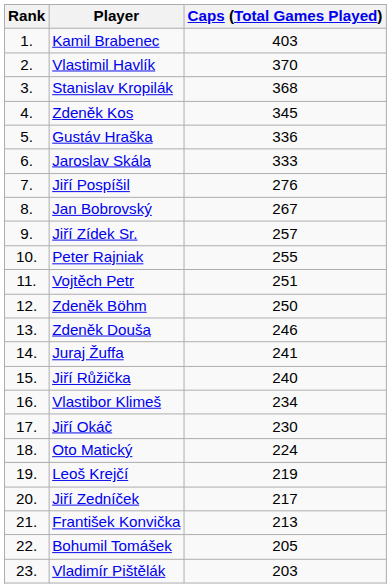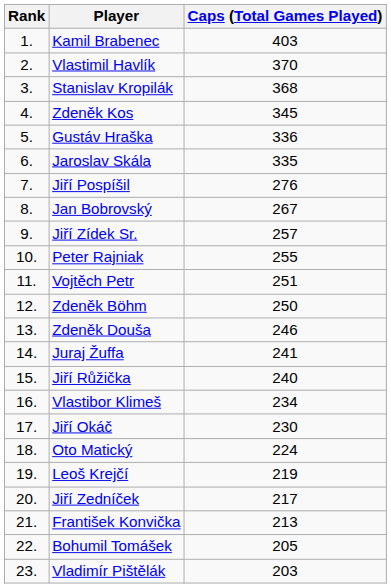 <table class="wikitable sortable" style="text-align:center;">
 <tr>
 <th>Rank</th>
 <th class="unsortable">Player</th>
 <th><a href='#'>Caps</a> (<a href='#'>Total Games Played</a>)</th>
 </tr>
 <tr>
 <td>1.</td>
 <td style="text-align: left;"><a href='#'>Kamil Brabenec</a></td>
 <td>403</td>
 </tr>
 <tr>
 <td>2.</td>
 <td style="text-align: left;"><a href='#'>Vlastimil Havlík</a></td>
 <td>370</td>
 </tr>
 <tr>
 <td>3.</td>
 <td style="text-align: left;"><a href='#'>Stanislav Kropilák</a></td>
 <td>368</td>
 </tr>
 <tr>
 <td>4.</td>
 <td style="text-align: left;"><a href='#'>Zdeněk Kos</a></td>
 <td>345</td>
 </tr>
 <tr>
 <td>5.</td>
 <td style="text-align: left;"><a href='#'>Gustáv Hraška</a></td>
 <td>336</td>
 </tr>
 <tr>
 <td>6.</td>
 <td style="text-align: left;"><a href='#'>Jaroslav Skála</a></td>
-<td>333</td>
+<td>335</td>
 </tr>
 <tr>
 <td>7.</td>
 <td style="text-align: left;"><a href='#'>Jiří Pospíšil</a></td>
 <td>276</td>
 </tr>
 <tr>
 <td>8.</td>
 <td style="text-align: left;"><a href='#'>Jan Bobrovský</a></td>
 <td>267</td>
 </tr>
 <tr>
 <td>9.</td>
 <td style="text-align: left;"><a href='#'>Jiří Zídek Sr.</a></td>
 <td>257</td>
 </tr>
 <tr>
 <td>10.</td>
 <td style="text-align: left;"><a href='#'>Peter Rajniak</a></td>
 <td>255</td>
 </tr>
 <tr>
 <td>11.</td>
 <td style="text-align: left;"><a href='#'>Vojtěch Petr</a></td>
 <td>251</td>
 </tr>
 <tr>
 <td>12.</td>
 <td style="text-align: left;"><a href='#'>Zdeněk Böhm</a></td>
 <td>250</td>
 </tr>
 <tr>
 <td>13.</td>
 <td style="text-align: left;"><a href='#'>Zdeněk Douša</a></td>
 <td>246</td>
 </tr>
 <tr>
 <td>14.</td>
 <td style="text-align: left;"><a href='#'>Juraj Žuffa</a></td>
 <td>241</td>
 </tr>
 <tr>
 <td>15.</td>
 <td style="text-align: left;"><a href='#'>Jiří Růžička</a></td>
 <td>240</td>
 </tr>
 <tr>
 <td>16.</td>
 <td style="text-align: left;"><a href='#'>Vlastibor Klimeš</a></td>
 <td>234</td>
 </tr>
 <tr>
 <td>17.</td>
 <td style="text-align: left;"><a href='#'>Jiří Okáč</a></td>
 <td>230</td>
 </tr>
 <tr>
 <td>18.</td>
 <td style="text-align: left;"><a href='#'>Oto Matický</a></td>
 <td>224</td>
 </tr>
 <tr>
 <td>19.</td>
 <td style="text-align: left;"><a href='#'>Leoš Krejčí</a></td>
 <td>219</td>
 </tr>
 <tr>
 <td>20.</td>
 <td style="text-align: left;"><a href='#'>Jiří Zedníček</a></td>
 <td>217</td>
 </tr>
 <tr>
 <td>21.</td>
 <td style="text-align: left;"><a href='#'>František Konvička</a></td>
 <td>213</td>
 </tr>
 <tr>
 <td>22.</td>
 <td style="text-align: left;"><a href='#'>Bohumil Tomášek</a></td>
 <td>205</td>
 </tr>
 <tr>
 <td>23.</td>
 <td style="text-align: left;"><a href='#'>Vladimír Pištělák</a></td>
 <td>203</td>
 </tr>
 </table>
